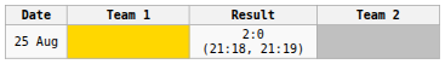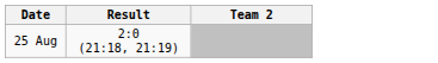 <table class="wikitable" style="text-align:center">
 <tr>
 <th width=60>Date</th>
-<th width=125>Team 1</th>
 <th width=130>Result</th>
 <th width=125>Team 2</th>
 </tr>
 <tr>
 <td>25 Aug</td>
-<td style="text-align:right;" bgcolor=gold></td>
 <td>2:0 <br> (21:18, 21:19)</td>
 <td style="text-align:left;" bgcolor=silver></td>
 </tr>
 </table>
